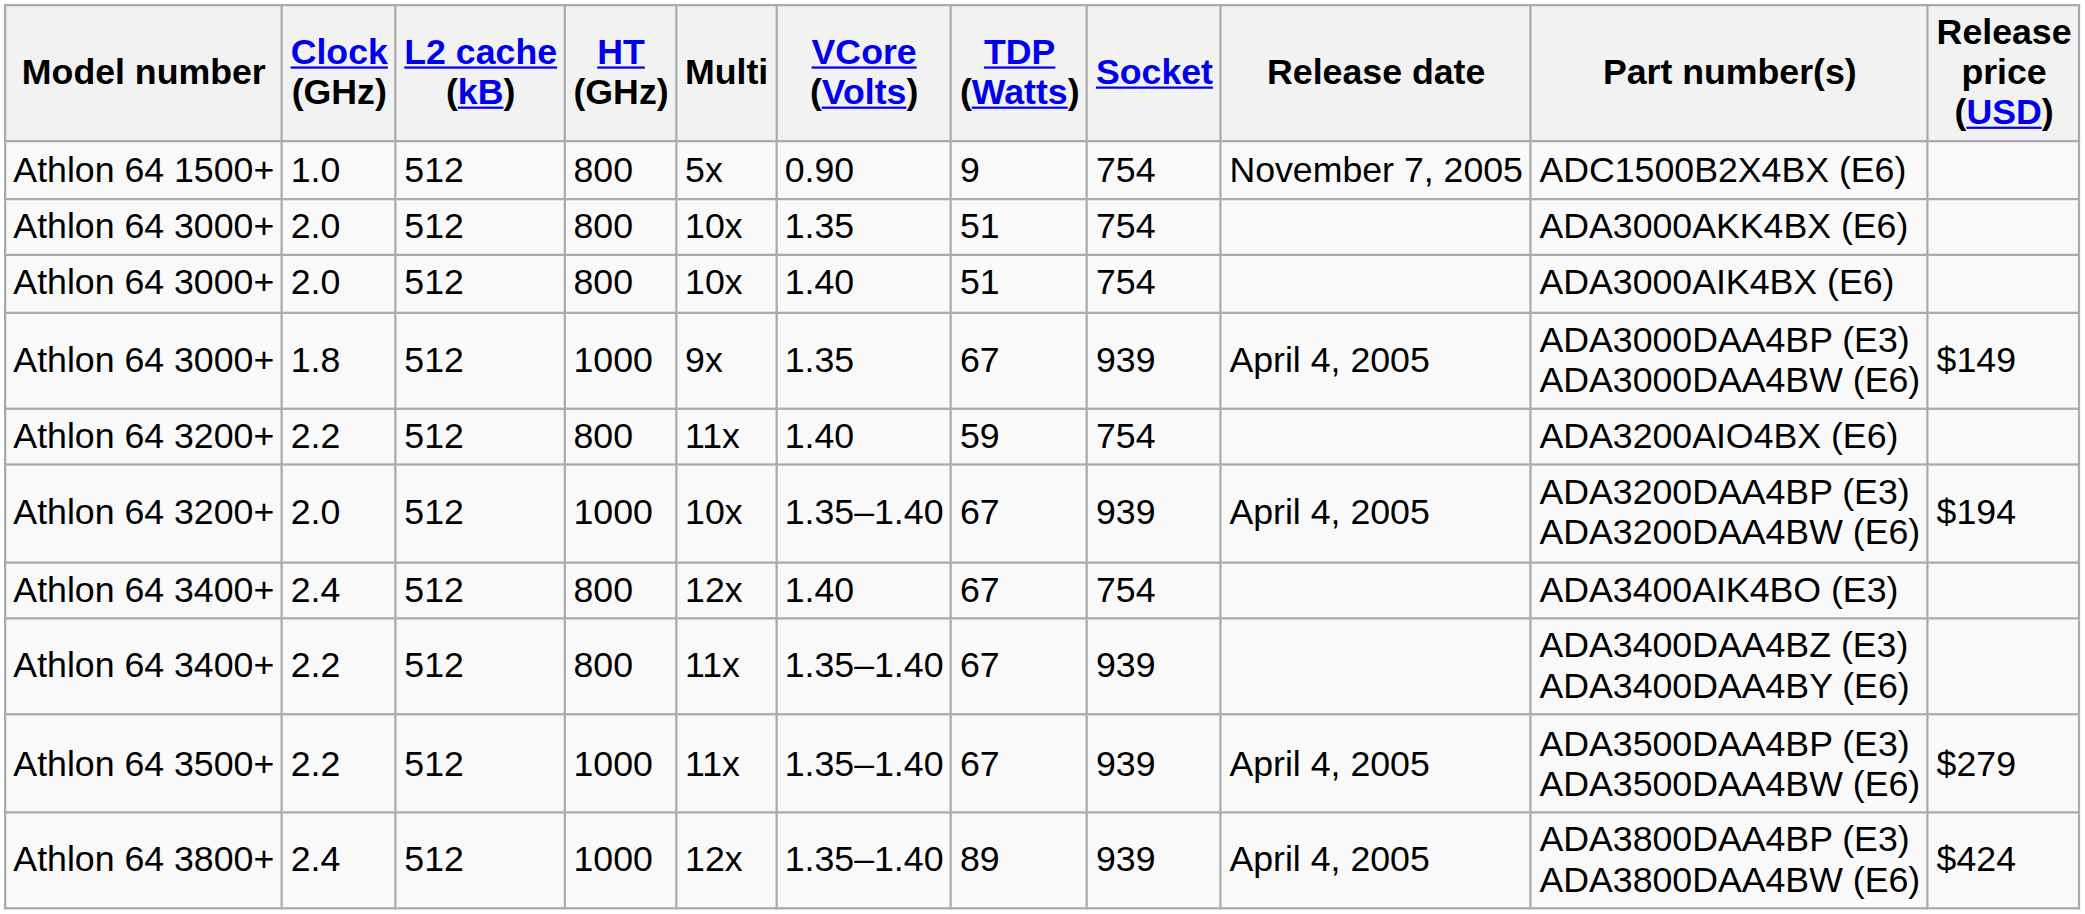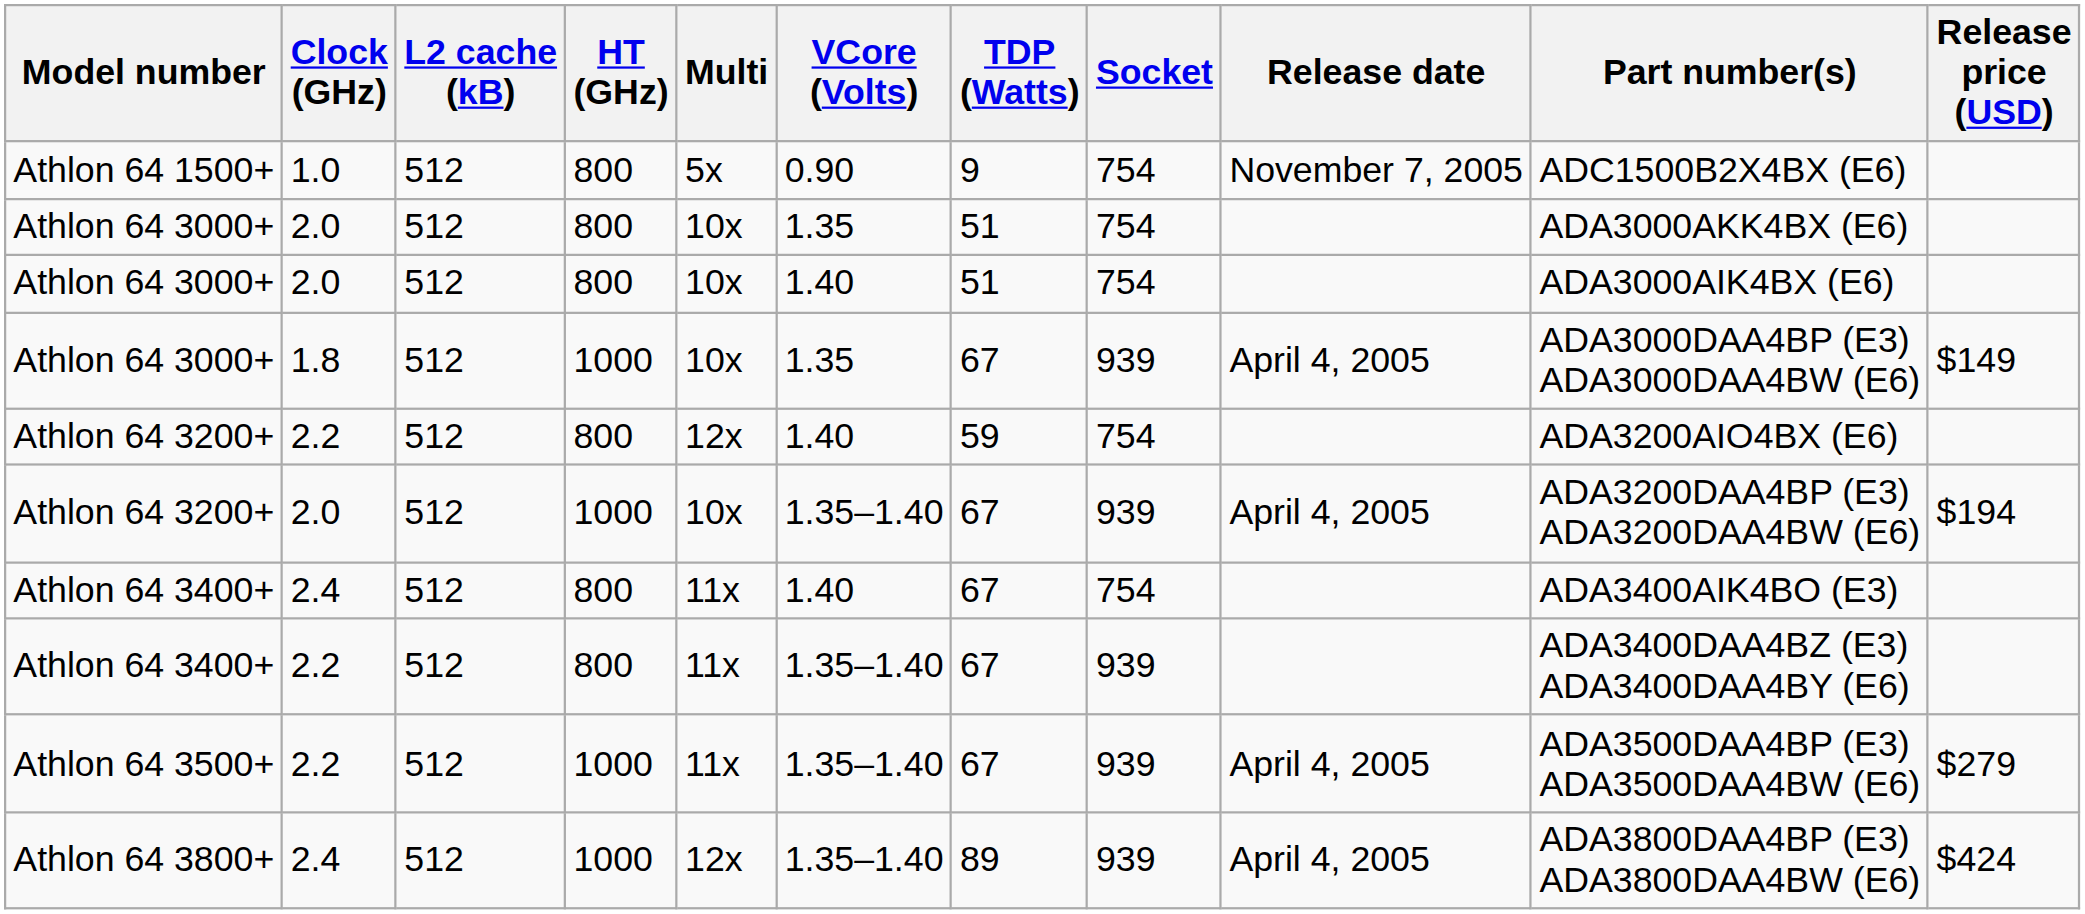 <table class="wikitable">
 <tr>
 <th>Model number</th>
 <th><a href='#'>Clock</a><br>(GHz)</th>
 <th><a href='#'>L2 cache</a><br>(<a href='#'>kB</a>)</th>
 <th><a href='#'>HT</a><br>(GHz)</th>
 <th>Multi</th>
 <th><a href='#'>VCore</a><br>(<a href='#'>Volts</a>)</th>
 <th><a href='#'>TDP</a><br>(<a href='#'>Watts</a>)</th>
 <th><a href='#'>Socket</a></th>
 <th>Release date</th>
 <th>Part number(s)</th>
 <th>Release<br>price<br>(<a href='#'>USD</a>)</th>
 </tr>
 <tr>
 <td>Athlon 64 1500+</td>
 <td>1.0</td>
 <td>512</td>
 <td>800</td>
 <td>5x</td>
 <td>0.90</td>
 <td>9</td>
 <td>754</td>
 <td>November 7, 2005</td>
 <td>ADC1500B2X4BX (E6)</td>
 </tr>
 <tr>
 <td>Athlon 64 3000+</td>
 <td>2.0</td>
 <td>512</td>
 <td>800</td>
 <td>10x</td>
 <td>1.35</td>
 <td>51</td>
 <td>754</td>
 <td></td>
 <td>ADA3000AKK4BX (E6)</td>
 <td></td>
 </tr>
 <tr>
 <td>Athlon 64 3000+</td>
 <td>2.0</td>
 <td>512</td>
 <td>800</td>
 <td>10x</td>
 <td>1.40</td>
 <td>51</td>
 <td>754</td>
 <td></td>
 <td>ADA3000AIK4BX (E6)</td>
 <td></td>
 </tr>
 <tr>
 <td>Athlon 64 3000+</td>
 <td>1.8</td>
 <td>512</td>
 <td>1000</td>
-<td>9x</td>
+<td>10x</td>
 <td>1.35</td>
 <td>67</td>
 <td>939</td>
 <td>April 4, 2005</td>
 <td>ADA3000DAA4BP (E3)<br>ADA3000DAA4BW (E6)</td>
 <td>$149</td>
 </tr>
 <tr>
 <td>Athlon 64 3200+</td>
 <td>2.2</td>
 <td>512</td>
 <td>800</td>
-<td>11x</td>
+<td>12x</td>
 <td>1.40</td>
 <td>59</td>
 <td>754</td>
 <td></td>
 <td>ADA3200AIO4BX (E6)</td>
 <td></td>
 </tr>
 <tr>
 <td>Athlon 64 3200+</td>
 <td>2.0</td>
 <td>512</td>
 <td>1000</td>
 <td>10x</td>
 <td>1.35–1.40</td>
 <td>67</td>
 <td>939</td>
 <td>April 4, 2005</td>
 <td>ADA3200DAA4BP (E3)<br>ADA3200DAA4BW (E6)</td>
 <td>$194</td>
 </tr>
 <tr>
 <td>Athlon 64 3400+</td>
 <td>2.4</td>
 <td>512</td>
 <td>800</td>
-<td>12x</td>
+<td>11x</td>
 <td>1.40</td>
 <td>67</td>
 <td>754</td>
 <td></td>
 <td>ADA3400AIK4BO (E3)</td>
 <td></td>
 </tr>
 <tr>
 <td>Athlon 64 3400+</td>
 <td>2.2</td>
 <td>512</td>
 <td>800</td>
 <td>11x</td>
 <td>1.35–1.40</td>
 <td>67</td>
 <td>939</td>
 <td></td>
 <td>ADA3400DAA4BZ (E3)<br>ADA3400DAA4BY (E6)</td>
 <td></td>
 </tr>
 <tr>
 <td>Athlon 64 3500+</td>
 <td>2.2</td>
 <td>512</td>
 <td>1000</td>
 <td>11x</td>
 <td>1.35–1.40</td>
 <td>67</td>
 <td>939</td>
 <td>April 4, 2005</td>
 <td>ADA3500DAA4BP (E3)<br>ADA3500DAA4BW (E6)</td>
 <td>$279</td>
 </tr>
 <tr>
 <td>Athlon 64 3800+</td>
 <td>2.4</td>
 <td>512</td>
 <td>1000</td>
 <td>12x</td>
 <td>1.35–1.40</td>
 <td>89</td>
 <td>939</td>
 <td>April 4, 2005</td>
 <td>ADA3800DAA4BP (E3)<br>ADA3800DAA4BW (E6)</td>
 <td>$424</td>
 </tr>
 </table>
